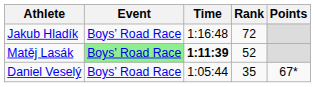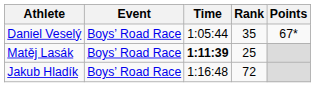 <table class="wikitable" border="1" style="font-size:90%">
 <tr>
 <th>Athlete</th>
 <th>Event</th>
 <th>Time</th>
 <th>Rank</th>
 <th>Points</th>
 </tr>
 <tr>
+<td><a href='#'>Daniel Veselý</a></td>
+<td><a href='#'>Boys’ Road Race</a></td>
+<td align=center>1:05:44</td>
+<td align=center>35</td>
+<td align=center>67*</td>
+</tr>
+<tr>
+<td><a href='#'>Matěj Lasák</a></td>
+<td><a href='#'>Boys’ Road Race</a></td>
+<td align=center><strong>1:11:39</strong></td>
+<td align=center>25</td>
+<td bgcolor=#DCDCDC></td>
+</tr>
+<tr>
 <td><a href='#'>Jakub Hladík</a></td>
 <td><a href='#'>Boys’ Road Race</a></td>
 <td align=center>1:16:48</td>
 <td align=center>72</td>
 <td bgcolor=#DCDCDC></td>
 </tr>
-<tr>
-<td><a href='#'>Matěj Lasák</a></td>
-<td style="background: lightgreen;"><a href='#'>Boys’ Road Race</a></td>
-<td align=center><strong>1:11:39</strong></td>
-<td align=center>52</td>
-<td bgcolor=#DCDCDC></td>
-</tr>
-<tr>
-<td><a href='#'>Daniel Veselý</a></td>
-<td><a href='#'>Boys’ Road Race</a></td>
-<td align=center>1:05:44</td>
-<td align=center>35</td>
-<td align=center>67*</td>
-</tr>
 </table>
